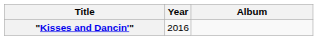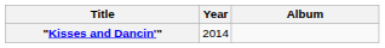 <table class="wikitable plainrowheaders" style="text-align:center;">
 <tr>
 <th scope="col" style="width:16em;">Title</th>
 <th scope="col" style="width:1em;">Year</th>
 <th scope="col" style="width:12em;">Album</th>
 </tr>
 <tr>
 <th scope="row">"<a href='#'>Kisses and Dancin'</a>"</th>
-<td>2016</td>
+<td>2014</td>
 <td></td>
 </tr>
 </table>
